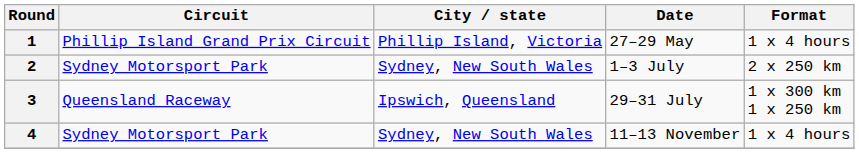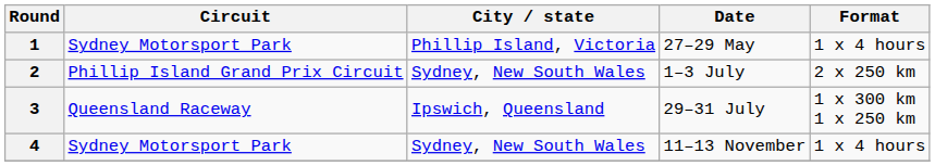 <table class="wikitable" style="font-size: 95%">
 <tr>
 <th>Round</th>
 <th>Circuit</th>
 <th>City / state</th>
 <th>Date</th>
 <th>Format</th>
 </tr>
 <tr>
 <th>1</th>
-<td> <a href='#'>Phillip Island Grand Prix Circuit</a></td>
+<td> <a href='#'>Sydney Motorsport Park</a></td>
 <td><a href='#'>Phillip Island</a>, <a href='#'>Victoria</a></td>
 <td>27–29 May</td>
 <td>1 x 4 hours</td>
 </tr>
 <tr>
 <th>2</th>
-<td> <a href='#'>Sydney Motorsport Park</a></td>
+<td> <a href='#'>Phillip Island Grand Prix Circuit</a></td>
 <td><a href='#'>Sydney</a>, <a href='#'>New South Wales</a></td>
 <td>1–3 July</td>
 <td>2 x 250 km</td>
 </tr>
 <tr>
 <th>3</th>
 <td> <a href='#'>Queensland Raceway</a></td>
 <td><a href='#'>Ipswich</a>, <a href='#'>Queensland</a></td>
 <td>29–31 July</td>
 <td>1 x 300 km<br>1 x 250 km</td>
 </tr>
 <tr>
 <th>4</th>
 <td> <a href='#'>Sydney Motorsport Park</a></td>
 <td><a href='#'>Sydney</a>, <a href='#'>New South Wales</a></td>
 <td>11–13 November</td>
 <td>1 x 4 hours</td>
 </tr>
 <tr>
 </tr>
 </table>
